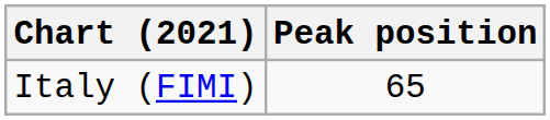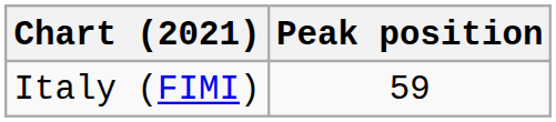 <table class="wikitable sortable">
 <tr>
 <th>Chart (2021)</th>
 <th>Peak position</th>
 </tr>
 <tr>
 <td>Italy (<a href='#'>FIMI</a>) </td>
-<td align="center">65</td>
+<td align="center">59</td>
 </tr>
 </table>
